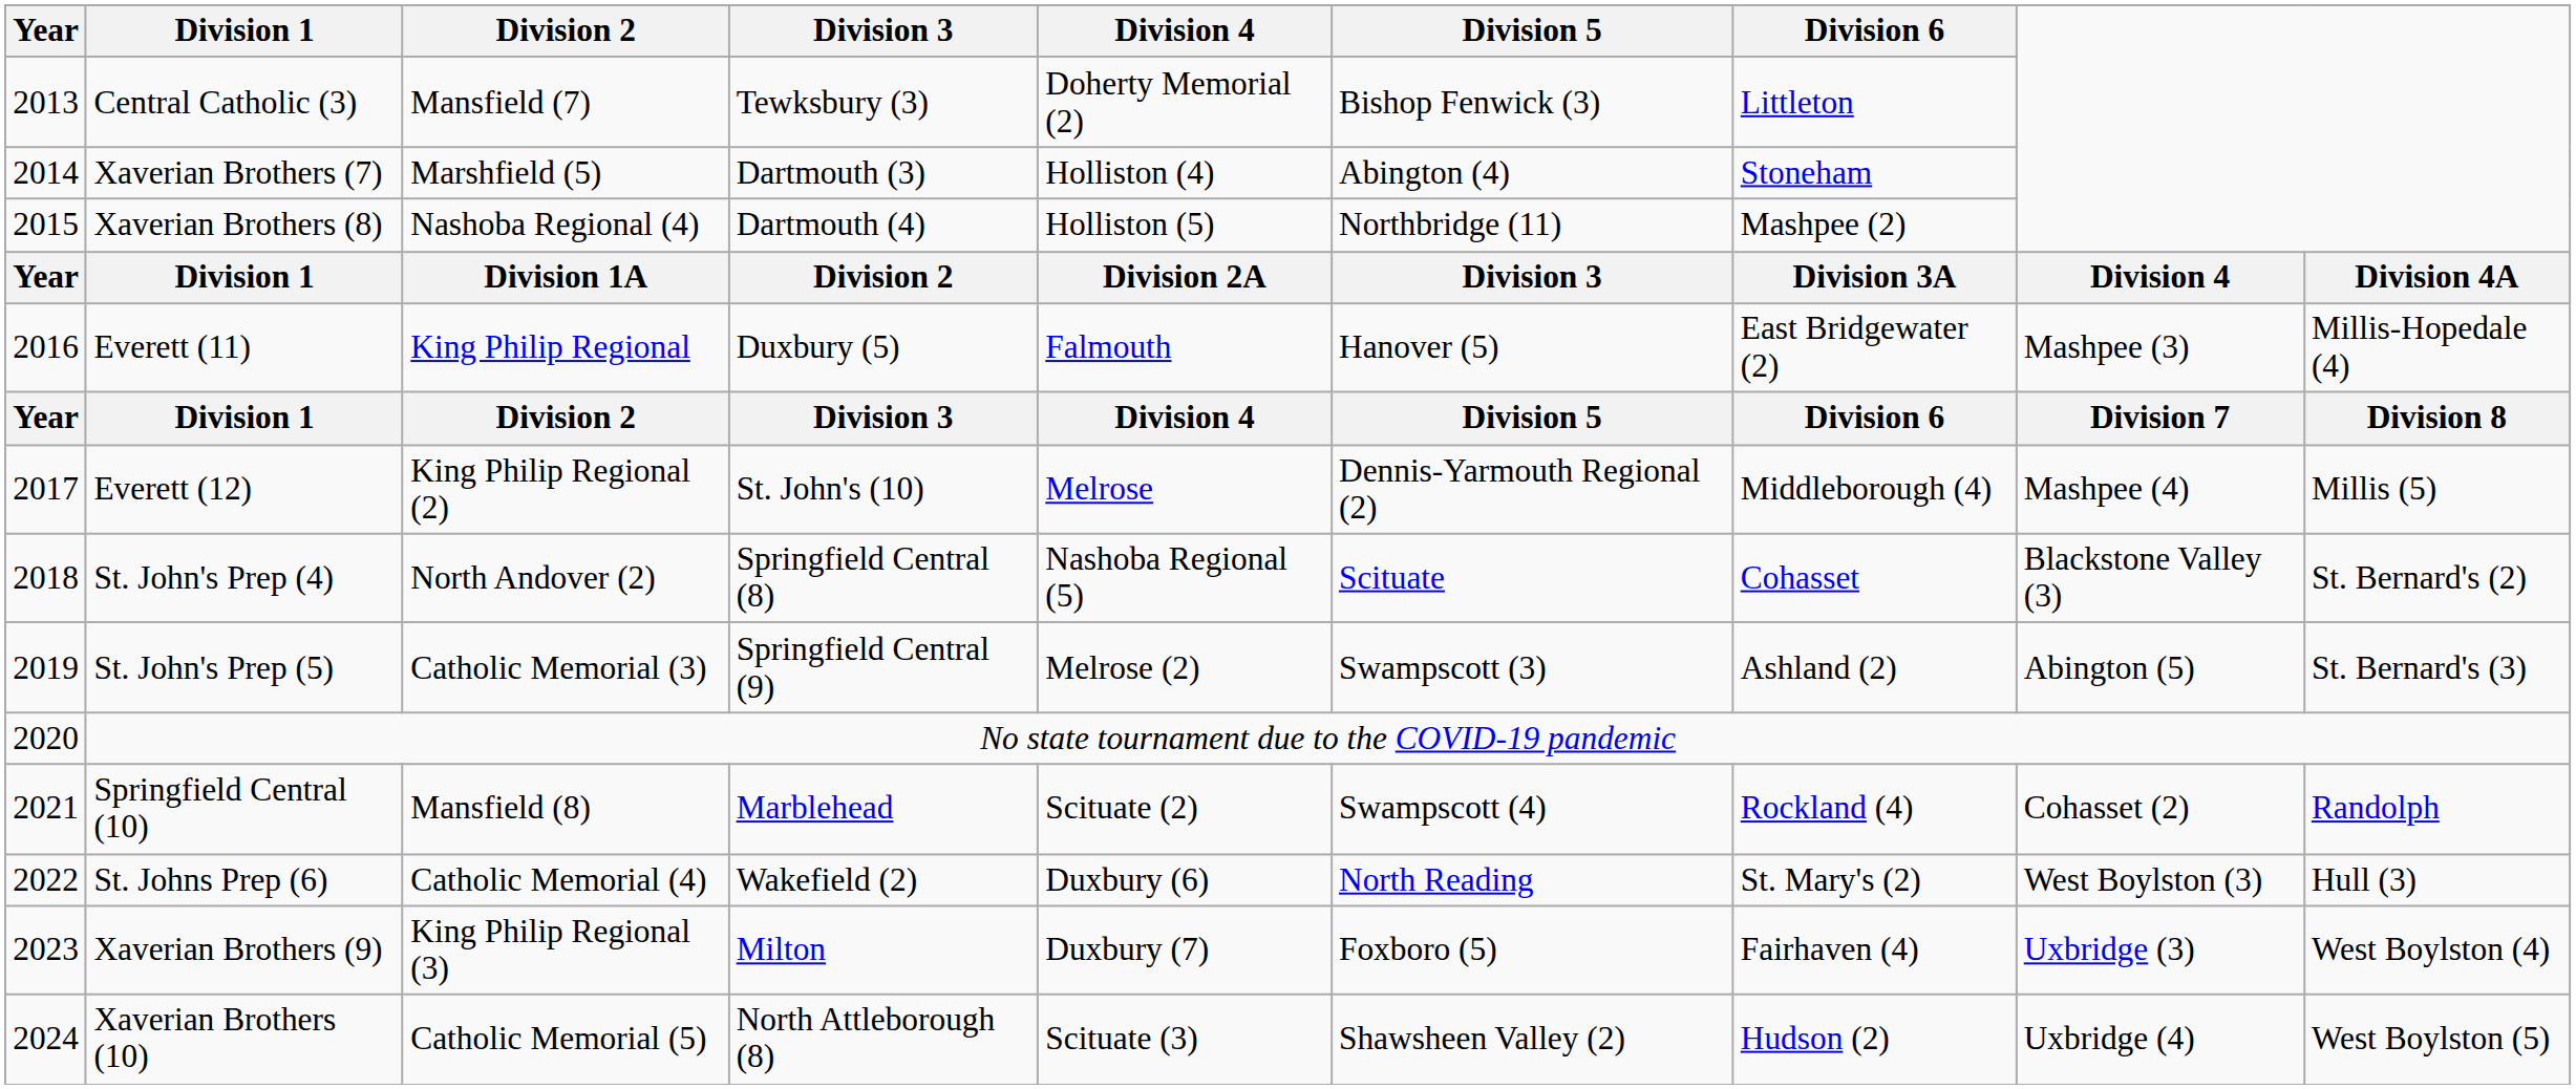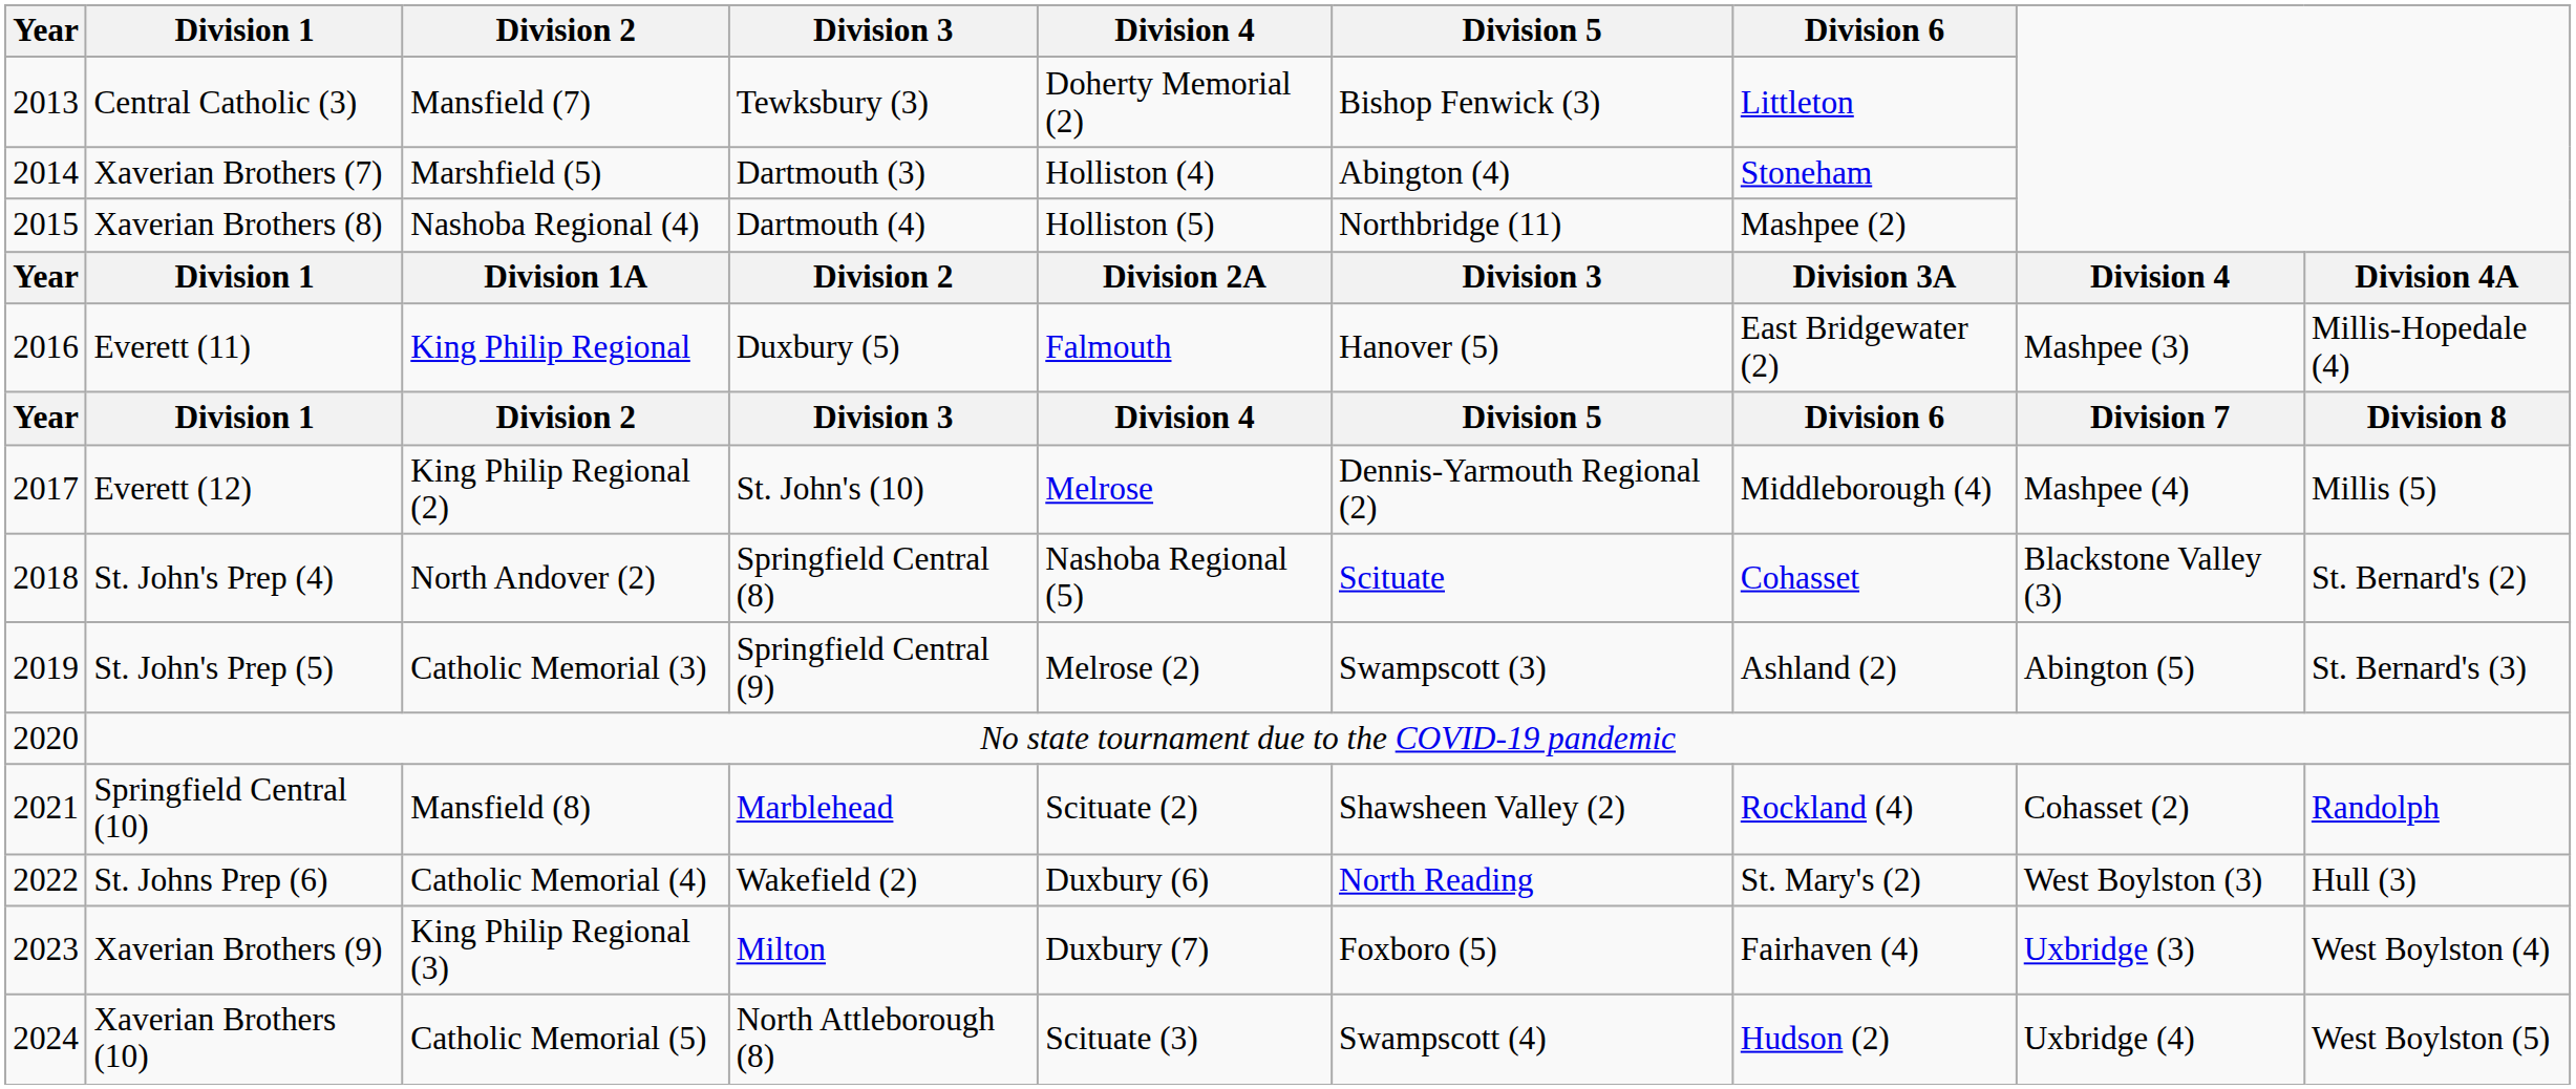 <table class="wikitable">
 <tr>
 <th>Year</th>
 <th>Division 1</th>
 <th>Division 2</th>
 <th>Division 3</th>
 <th>Division 4</th>
 <th>Division 5</th>
 <th>Division 6</th>
 </tr>
 <tr>
 <td>2013</td>
 <td>Central Catholic (3)</td>
 <td>Mansfield (7)</td>
 <td>Tewksbury (3)</td>
 <td>Doherty Memorial (2)</td>
 <td>Bishop Fenwick (3)</td>
 <td><a href='#'>Littleton</a></td>
 </tr>
 <tr>
 <td>2014</td>
 <td>Xaverian Brothers (7)</td>
 <td>Marshfield (5)</td>
 <td>Dartmouth (3)</td>
 <td>Holliston (4)</td>
 <td>Abington (4)</td>
 <td><a href='#'>Stoneham</a></td>
 </tr>
 <tr>
 <td>2015</td>
 <td>Xaverian Brothers (8)</td>
 <td>Nashoba Regional (4)</td>
 <td>Dartmouth (4)</td>
 <td>Holliston (5)</td>
 <td>Northbridge (11)</td>
 <td>Mashpee (2)</td>
 </tr>
 <tr>
 <th>Year</th>
 <th>Division 1</th>
 <th>Division 1A</th>
 <th>Division 2</th>
 <th>Division 2A</th>
 <th>Division 3</th>
 <th>Division 3A</th>
 <th>Division 4</th>
 <th>Division 4A</th>
 </tr>
 <tr>
 <td>2016</td>
 <td>Everett (11)</td>
 <td><a href='#'>King Philip Regional</a></td>
 <td>Duxbury (5)</td>
 <td><a href='#'>Falmouth</a></td>
 <td>Hanover (5)</td>
 <td>East Bridgewater (2)</td>
 <td>Mashpee (3)</td>
 <td>Millis-Hopedale (4)</td>
 </tr>
 <tr>
 <th>Year</th>
 <th>Division 1</th>
 <th>Division 2</th>
 <th>Division 3</th>
 <th>Division 4</th>
 <th>Division 5</th>
 <th>Division 6</th>
 <th>Division 7</th>
 <th>Division 8</th>
 </tr>
 <tr>
 <td>2017</td>
 <td>Everett (12)</td>
 <td>King Philip Regional (2)</td>
 <td>St. John's (10)</td>
 <td><a href='#'>Melrose</a></td>
 <td>Dennis-Yarmouth Regional (2)</td>
 <td>Middleborough (4)</td>
 <td>Mashpee (4)</td>
 <td>Millis (5)</td>
 </tr>
 <tr>
 <td>2018</td>
 <td>St. John's Prep (4)</td>
 <td>North Andover (2)</td>
 <td>Springfield Central (8)</td>
 <td>Nashoba Regional (5)</td>
 <td><a href='#'>Scituate</a></td>
 <td><a href='#'>Cohasset</a></td>
 <td>Blackstone Valley (3)</td>
 <td>St. Bernard's (2)</td>
 </tr>
 <tr>
 <td>2019</td>
 <td>St. John's Prep (5)</td>
 <td>Catholic Memorial (3)</td>
 <td>Springfield Central (9)</td>
 <td>Melrose (2)</td>
 <td>Swampscott (3)</td>
 <td>Ashland (2)</td>
 <td>Abington (5)</td>
 <td>St. Bernard's (3)</td>
 </tr>
 <tr>
 <td>2020</td>
 <td colspan="8" align="center"><em>No state tournament due to the <a href='#'>COVID-19 pandemic</a></em></td>
 </tr>
 <tr>
 <td>2021</td>
 <td>Springfield Central (10)</td>
 <td>Mansfield (8)</td>
 <td><a href='#'>Marblehead</a></td>
 <td>Scituate (2)</td>
-<td>Swampscott (4)</td>
+<td>Shawsheen Valley (2)</td>
 <td><a href='#'>Rockland</a> (4)</td>
 <td>Cohasset (2)</td>
 <td><a href='#'>Randolph</a></td>
 </tr>
 <tr>
 <td>2022</td>
 <td>St. Johns Prep (6)</td>
 <td>Catholic Memorial (4)</td>
 <td>Wakefield (2)</td>
 <td>Duxbury (6)</td>
 <td><a href='#'>North Reading</a></td>
 <td>St. Mary's (2)</td>
 <td>West Boylston (3)</td>
 <td>Hull (3)</td>
 </tr>
 <tr>
 <td>2023</td>
 <td>Xaverian Brothers (9)</td>
 <td>King Philip Regional (3)</td>
 <td><a href='#'>Milton</a></td>
 <td>Duxbury (7)</td>
 <td>Foxboro (5)</td>
 <td>Fairhaven (4)</td>
 <td><a href='#'>Uxbridge</a> (3)</td>
 <td>West Boylston (4)</td>
 </tr>
 <tr>
 <td>2024</td>
 <td>Xaverian Brothers (10)</td>
 <td>Catholic Memorial (5)</td>
 <td>North Attleborough (8)</td>
 <td>Scituate (3)</td>
-<td>Shawsheen Valley (2)</td>
+<td>Swampscott (4)</td>
 <td><a href='#'>Hudson</a> (2)</td>
 <td>Uxbridge (4)</td>
 <td>West Boylston (5)</td>
 </tr>
 </table>
